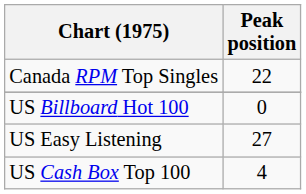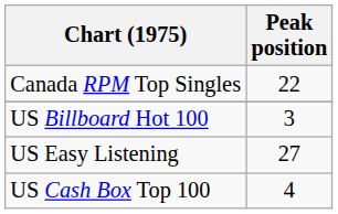 <table class="wikitable sortable">
 <tr>
 <th>Chart (1975)</th>
 <th>Peak<br>position</th>
 </tr>
 <tr>
 <td>Canada <em><a href='#'>RPM</a></em> Top Singles</td>
 <td style="text-align:center;">22</td>
 </tr>
 <tr>
 </tr>
 <tr>
 <td>US <a href='#'><em>Billboard</em> Hot 100</a></td>
-<td style="text-align:center;">0</td>
+<td style="text-align:center;">3</td>
 </tr>
 <tr>
 <td>US Easy Listening</td>
 <td style="text-align:center;">27</td>
 </tr>
 <tr>
 <td>US <a href='#'><em>Cash Box</em></a> Top 100</td>
 <td style="text-align:center;">4</td>
 </tr>
 </table>
